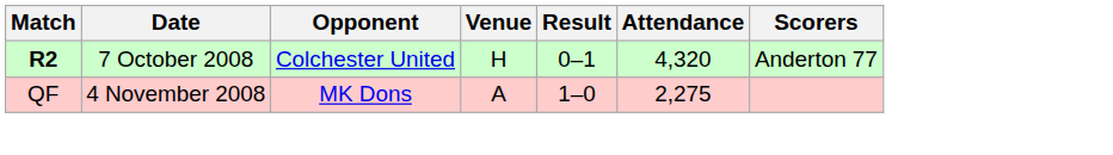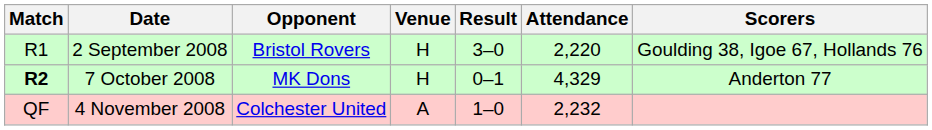 <table class="wikitable" style="font-size:100%; text-align:center">
 <tr>
 <th>Match</th>
 <th>Date</th>
 <th>Opponent</th>
 <th>Venue</th>
 <th>Result</th>
 <th>Attendance</th>
 <th>Scorers</th>
 </tr>
 <tr style="background: #CCFFCC;">
+<td>R1</td>
+<td>2 September 2008</td>
+<td><a href='#'>Bristol Rovers</a></td>
+<td>H</td>
+<td>3–0</td>
+<td>2,220</td>
+<td>Goulding 38, Igoe 67, Hollands 76</td>
+</tr>
+<tr style="background: #CCFFCC;">
 <td><strong>R2</strong></td>
 <td>7 October 2008</td>
-<td><a href='#'>Colchester United</a></td>
+<td><a href='#'>MK Dons</a></td>
 <td>H</td>
 <td>0–1</td>
-<td>4,320</td>
+<td>4,329</td>
 <td>Anderton 77</td>
 </tr>
 <tr style="background: #FFCCCC;">
 <td>QF</td>
 <td>4 November 2008</td>
-<td><a href='#'>MK Dons</a></td>
+<td><a href='#'>Colchester United</a></td>
 <td>A</td>
 <td>1–0</td>
-<td>2,275</td>
+<td>2,232</td>
 <td></td>
 </tr>
 </table>
